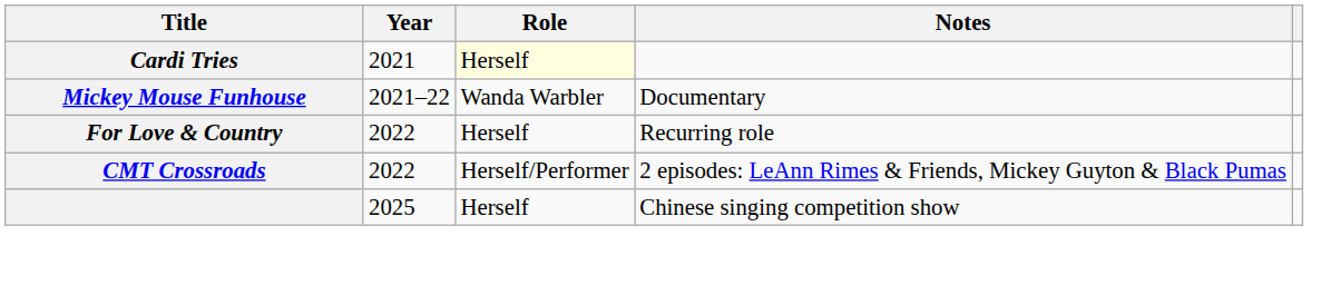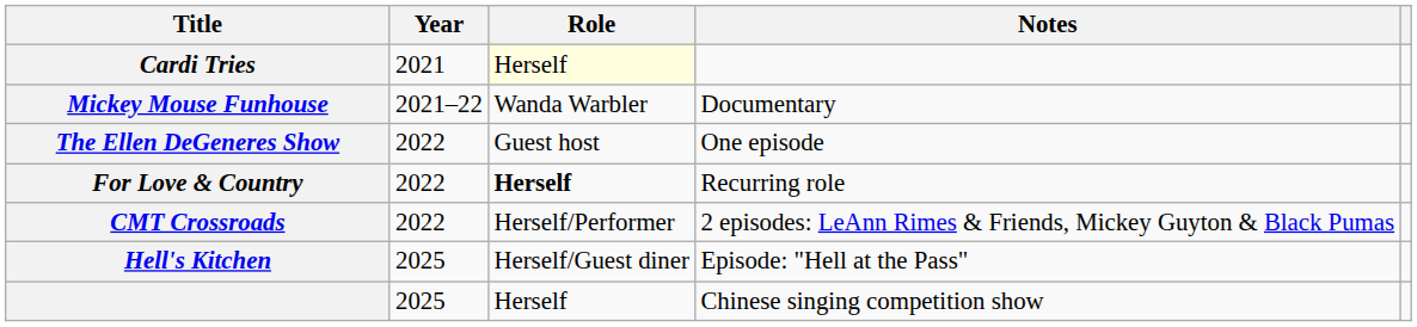 <table class="wikitable sortable plainrowheaders">
 <tr>
 <th scope="col" style="width:15em;">Title</th>
 <th scope="col">Year</th>
 <th scope="col">Role</th>
 <th scope="col" class="unsortable">Notes</th>
 <th></th>
 </tr>
 <tr>
 <th scope="row"><em>Cardi Tries</em></th>
 <td>2021</td>
 <td style="background: lightyellow;">Herself</td>
 <td></td>
 <td align="center"></td>
 </tr>
 <tr>
 <th scope="row"><em><a href='#'>Mickey Mouse Funhouse</a></em></th>
 <td>2021–22</td>
 <td>Wanda Warbler</td>
 <td>Documentary</td>
 <td align="center"></td>
 </tr>
 <tr>
+<th scope="row"><em><a href='#'>The Ellen DeGeneres Show</a></em></th>
+<td>2022</td>
+<td>Guest host</td>
+<td>One episode</td>
+<td align="center"></td>
+</tr>
+<tr>
 <th scope="row"><em>For Love & Country</em></th>
 <td>2022</td>
-<td>Herself</td>
+<td><strong>Herself</strong></td>
 <td>Recurring role</td>
 <td align="center"></td>
 </tr>
 <tr>
 <th scope="row"><em><a href='#'>CMT Crossroads</a></em></th>
 <td>2022</td>
 <td>Herself/Performer</td>
 <td>2 episodes: <a href='#'>LeAnn Rimes</a> & Friends, Mickey Guyton & <a href='#'>Black Pumas</a></td>
 <td align="center"></td>
 </tr>
 <tr>
+<th scope="row"><em><a href='#'>Hell's Kitchen</a></em></th>
+<td>2025</td>
+<td>Herself/Guest diner</td>
+<td>Episode: "Hell at the Pass"</td>
+<td></td>
+</tr>
+<tr>
 <th scope="row"><em></em></th>
 <td>2025</td>
 <td>Herself</td>
 <td>Chinese singing competition show</td>
 <td align="center"></td>
 </tr>
 </table>
